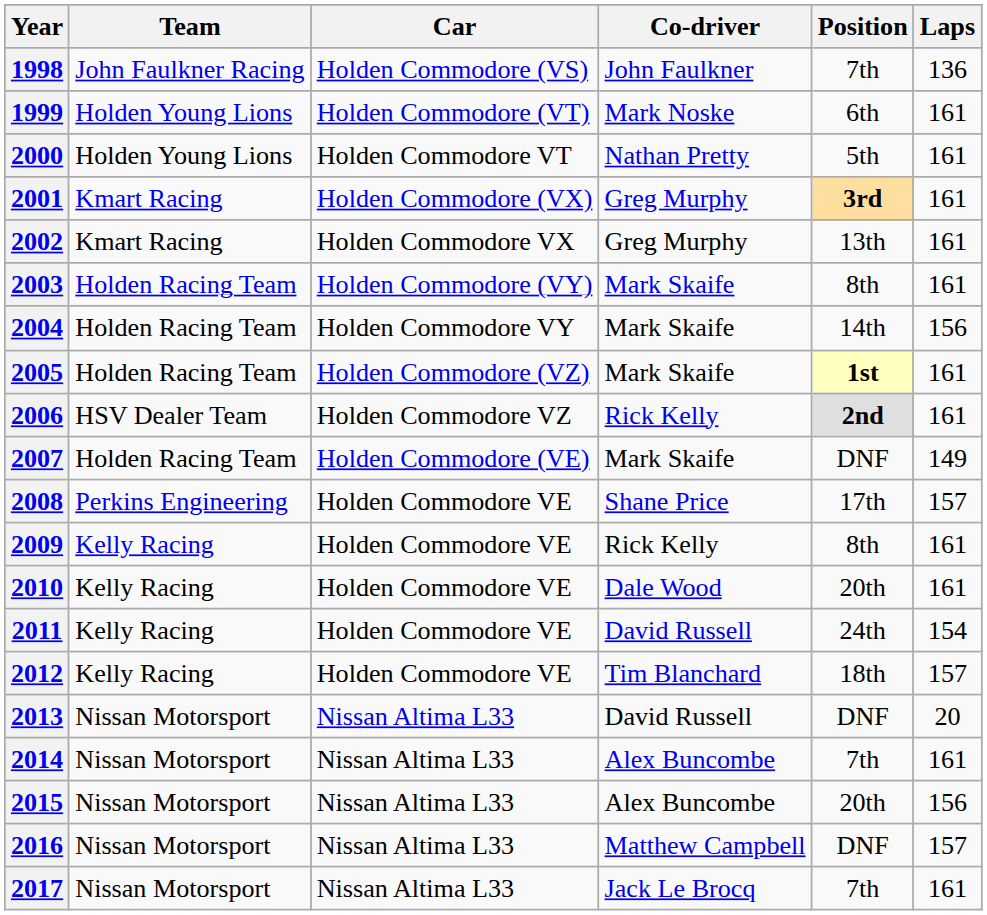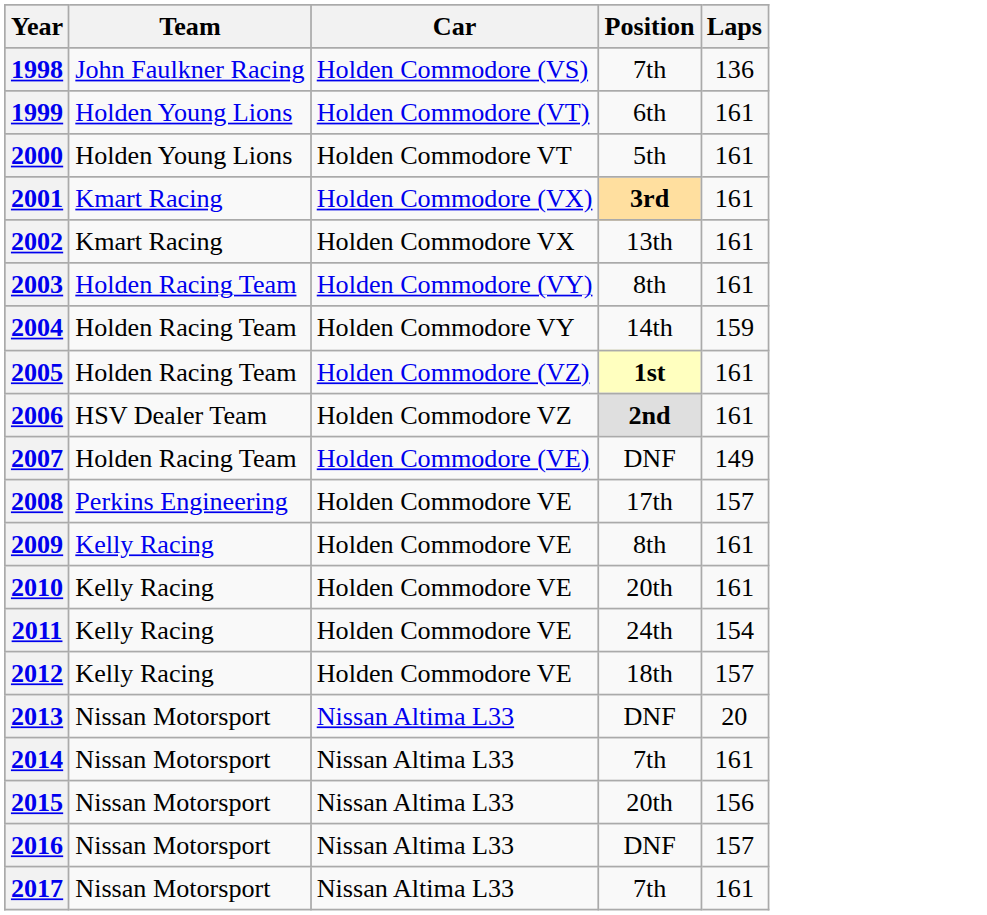 <table class="wikitable" style="font-size: 95%;">
 <tr>
 <th>Year</th>
 <th>Team</th>
 <th>Car</th>
-<th>Co-driver</th>
 <th>Position</th>
 <th>Laps</th>
 </tr>
 <tr>
 <th><a href='#'>1998</a></th>
 <td><a href='#'>John Faulkner Racing</a></td>
 <td><a href='#'>Holden Commodore (VS)</a></td>
-<td> <a href='#'>John Faulkner</a></td>
 <td align=center>7th</td>
 <td align="center">136</td>
 </tr>
 <tr>
 <th><a href='#'>1999</a></th>
 <td><a href='#'>Holden Young Lions</a></td>
 <td><a href='#'>Holden Commodore (VT)</a></td>
-<td> <a href='#'>Mark Noske</a></td>
 <td align=center>6th</td>
 <td align="center">161</td>
 </tr>
 <tr>
 <th><a href='#'>2000</a></th>
 <td>Holden Young Lions</td>
 <td>Holden Commodore VT</td>
-<td> <a href='#'>Nathan Pretty</a></td>
 <td align=center>5th</td>
 <td align="center">161</td>
 </tr>
 <tr>
 <th><a href='#'>2001</a></th>
 <td><a href='#'>Kmart Racing</a></td>
 <td><a href='#'>Holden Commodore (VX)</a></td>
-<td> <a href='#'>Greg Murphy</a></td>
 <td align="center" style="background:#ffdf9f;"><strong>3rd</strong></td>
 <td align="center">161</td>
 </tr>
 <tr>
 <th><a href='#'>2002</a></th>
 <td>Kmart Racing</td>
 <td>Holden Commodore VX</td>
-<td> Greg Murphy</td>
 <td align=center>13th</td>
 <td align="center">161</td>
 </tr>
 <tr>
 <th><a href='#'>2003</a></th>
 <td><a href='#'>Holden Racing Team</a></td>
 <td><a href='#'>Holden Commodore (VY)</a></td>
-<td> <a href='#'>Mark Skaife</a></td>
 <td align=center>8th</td>
 <td align="center">161</td>
 </tr>
 <tr>
 <th><a href='#'>2004</a></th>
 <td>Holden Racing Team</td>
 <td>Holden Commodore VY</td>
-<td> Mark Skaife</td>
 <td align=center>14th</td>
-<td align="center">156</td>
+<td align="center">159</td>
 </tr>
 <tr>
 <th><a href='#'>2005</a></th>
 <td>Holden Racing Team</td>
 <td><a href='#'>Holden Commodore (VZ)</a></td>
-<td> Mark Skaife</td>
 <td align="center" style="background:#ffffbf;"><strong>1st</strong></td>
 <td align="center">161</td>
 </tr>
 <tr>
 <th><a href='#'>2006</a></th>
 <td>HSV Dealer Team</td>
 <td>Holden Commodore VZ</td>
-<td> <a href='#'>Rick Kelly</a></td>
 <td align="center" style="background:#dfdfdf;"><strong>2nd</strong></td>
 <td align="center">161</td>
 </tr>
 <tr>
 <th><a href='#'>2007</a></th>
 <td>Holden Racing Team</td>
 <td><a href='#'>Holden Commodore (VE)</a></td>
-<td> Mark Skaife</td>
 <td align=center>DNF</td>
 <td align="center">149</td>
 </tr>
 <tr>
 <th><a href='#'>2008</a></th>
 <td><a href='#'>Perkins Engineering</a></td>
 <td>Holden Commodore VE</td>
-<td> <a href='#'>Shane Price</a></td>
 <td align=center>17th</td>
 <td align="center">157</td>
 </tr>
 <tr>
 <th><a href='#'>2009</a></th>
 <td><a href='#'>Kelly Racing</a></td>
 <td>Holden Commodore VE</td>
-<td> Rick Kelly</td>
 <td align=center>8th</td>
 <td align="center">161</td>
 </tr>
 <tr>
 <th><a href='#'>2010</a></th>
 <td>Kelly Racing</td>
 <td>Holden Commodore VE</td>
-<td> <a href='#'>Dale Wood</a></td>
 <td align=center>20th</td>
 <td align="center">161</td>
 </tr>
 <tr>
 <th><a href='#'>2011</a></th>
 <td>Kelly Racing</td>
 <td>Holden Commodore VE</td>
-<td> <a href='#'>David Russell</a></td>
 <td align=center>24th</td>
 <td align="center">154</td>
 </tr>
 <tr>
 <th><a href='#'>2012</a></th>
 <td>Kelly Racing</td>
 <td>Holden Commodore VE</td>
-<td> <a href='#'>Tim Blanchard</a></td>
 <td align=center>18th</td>
 <td align="center">157</td>
 </tr>
 <tr>
 <th><a href='#'>2013</a></th>
 <td>Nissan Motorsport</td>
 <td><a href='#'>Nissan Altima L33</a></td>
-<td> David Russell</td>
 <td align=center>DNF</td>
 <td align="center">20</td>
 </tr>
 <tr>
 <th><a href='#'>2014</a></th>
 <td>Nissan Motorsport</td>
 <td>Nissan Altima L33</td>
-<td> <a href='#'>Alex Buncombe</a></td>
 <td align=center>7th</td>
 <td align="center">161</td>
 </tr>
 <tr>
 <th><a href='#'>2015</a></th>
 <td>Nissan Motorsport</td>
 <td>Nissan Altima L33</td>
-<td> Alex Buncombe</td>
 <td align=center>20th</td>
 <td align="center">156</td>
 </tr>
 <tr>
 <th><a href='#'>2016</a></th>
 <td>Nissan Motorsport</td>
 <td>Nissan Altima L33</td>
-<td> <a href='#'>Matthew Campbell</a></td>
 <td align=center>DNF</td>
 <td align="center">157</td>
 </tr>
 <tr>
 <th><a href='#'>2017</a></th>
 <td>Nissan Motorsport</td>
 <td>Nissan Altima L33</td>
-<td> <a href='#'>Jack Le Brocq</a></td>
 <td align="center">7th</td>
 <td align="center">161</td>
 </tr>
 </table>
